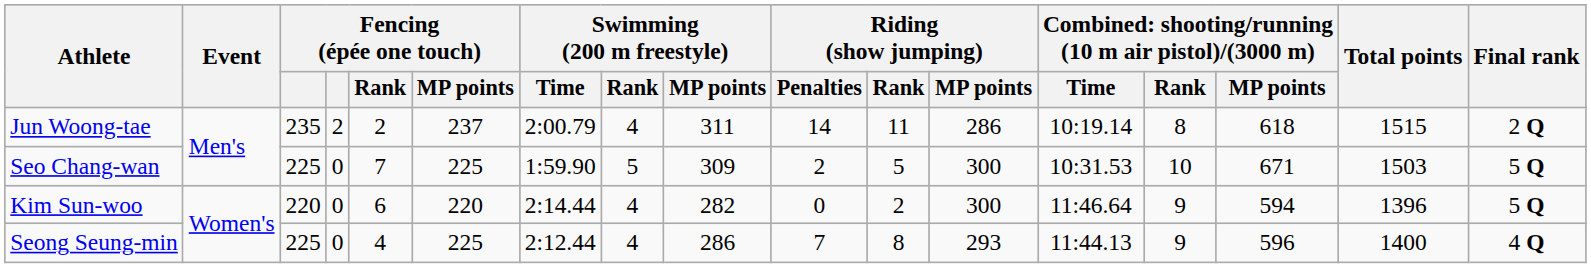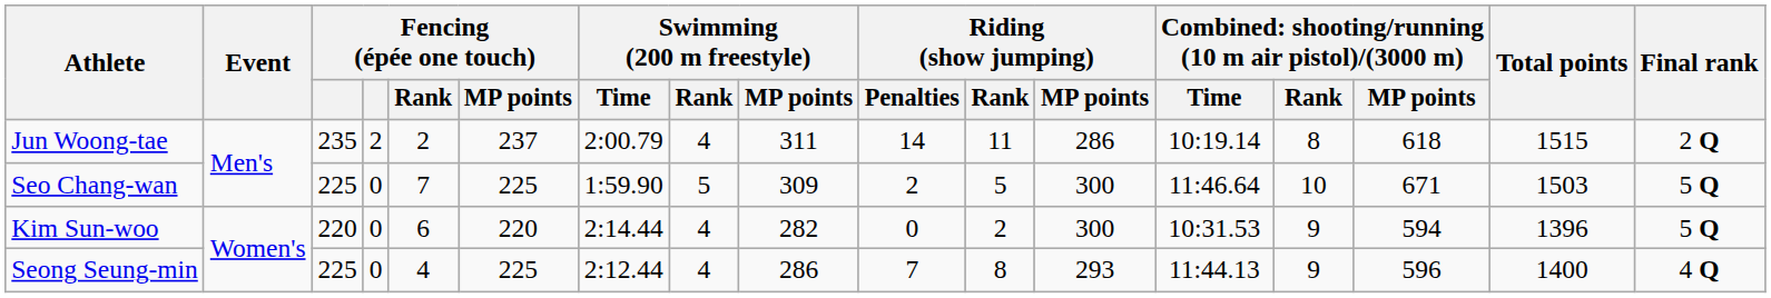 <table class="wikitable" style="font-size:90%">
 <tr>
 <th rowspan="2">Athlete</th>
 <th rowspan="2">Event</th>
 <th colspan=4>Fencing<br><span>(épée one touch)</span></th>
 <th colspan=3>Swimming<br><span>(200 m freestyle)</span></th>
 <th colspan=3>Riding<br><span>(show jumping)</span></th>
 <th colspan=3>Combined: shooting/running<br><span>(10 m air pistol)/(3000 m)</span></th>
 <th rowspan=2>Total points</th>
 <th rowspan=2>Final rank</th>
 </tr>
 <tr style="font-size:95%">
 <th></th>
 <th></th>
 <th>Rank</th>
 <th>MP points</th>
 <th>Time</th>
 <th>Rank</th>
 <th>MP points</th>
 <th>Penalties</th>
 <th>Rank</th>
 <th>MP points</th>
 <th>Time</th>
 <th>Rank</th>
 <th>MP points</th>
 </tr>
 <tr align=center>
 <td align=left><a href='#'>Jun Woong-tae</a></td>
 <td align=left rowspan=2><a href='#'>Men's</a></td>
 <td>235</td>
 <td>2</td>
 <td>2</td>
 <td>237</td>
 <td>2:00.79</td>
 <td>4</td>
 <td>311</td>
 <td>14</td>
 <td>11</td>
 <td>286</td>
 <td>10:19.14</td>
 <td>8</td>
 <td>618</td>
 <td>1515</td>
 <td>2 <strong>Q</strong></td>
 </tr>
 <tr align=center>
 <td align=left><a href='#'>Seo Chang-wan</a></td>
 <td>225</td>
 <td>0</td>
 <td>7</td>
 <td>225</td>
 <td>1:59.90</td>
 <td>5</td>
 <td>309</td>
 <td>2</td>
 <td>5</td>
 <td>300</td>
-<td>10:31.53</td>
+<td>11:46.64</td>
 <td>10</td>
 <td>671</td>
 <td>1503</td>
 <td>5 <strong>Q</strong></td>
 </tr>
 <tr align=center>
 <td align=left><a href='#'>Kim Sun-woo</a></td>
 <td align=left rowspan=2><a href='#'>Women's</a></td>
 <td>220</td>
 <td>0</td>
 <td>6</td>
 <td>220</td>
 <td>2:14.44</td>
 <td>4</td>
 <td>282</td>
 <td>0</td>
 <td>2</td>
 <td>300</td>
-<td>11:46.64</td>
+<td>10:31.53</td>
 <td>9</td>
 <td>594</td>
 <td>1396</td>
 <td>5 <strong>Q</strong></td>
 </tr>
 <tr align=center>
 <td align=left><a href='#'>Seong Seung-min</a></td>
 <td>225</td>
 <td>0</td>
 <td>4</td>
 <td>225</td>
 <td>2:12.44</td>
 <td>4</td>
 <td>286</td>
 <td>7</td>
 <td>8</td>
 <td>293</td>
 <td>11:44.13</td>
 <td>9</td>
 <td>596</td>
 <td>1400</td>
 <td>4 <strong>Q</strong></td>
 </tr>
 </table>
